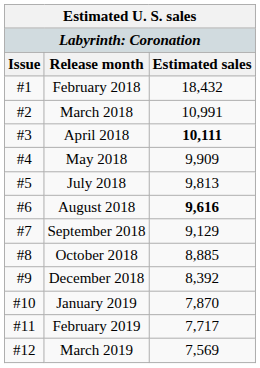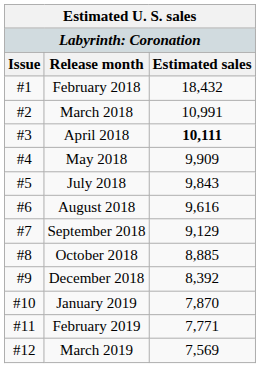 <table class="wikitable" style="text-align: center;" cellpadding="0" cellspacing="0">
 <tr>
 <th colspan="3">Estimated U. S. sales</th>
 </tr>
 <tr>
 <th colspan="3" style="background:#d1dbdf;"><em>Labyrinth: Coronation</em></th>
 </tr>
 <tr>
 <th>Issue</th>
 <th>Release month</th>
 <th>Estimated sales</th>
 </tr>
 <tr>
 <td>#1</td>
 <td>February 2018</td>
 <td>18,432</td>
 </tr>
 <tr>
 <td>#2</td>
 <td>March 2018</td>
 <td>10,991</td>
 </tr>
 <tr>
 <td>#3</td>
 <td>April 2018</td>
 <td><strong>10,111</strong></td>
 </tr>
 <tr>
 <td>#4</td>
 <td>May 2018</td>
 <td>9,909</td>
 </tr>
 <tr>
 <td>#5</td>
 <td>July 2018</td>
-<td>9,813</td>
+<td>9,843</td>
 </tr>
 <tr>
 <td>#6</td>
 <td>August 2018</td>
-<td><strong>9,616</strong></td>
+<td>9,616</td>
 </tr>
 <tr>
 <td>#7</td>
 <td>September 2018</td>
 <td>9,129</td>
 </tr>
 <tr>
 <td>#8</td>
 <td>October 2018</td>
 <td>8,885</td>
 </tr>
 <tr>
 <td>#9</td>
 <td>December 2018</td>
 <td>8,392</td>
 </tr>
 <tr>
 <td>#10</td>
 <td>January 2019</td>
 <td>7,870</td>
 </tr>
 <tr>
 <td>#11</td>
 <td>February 2019</td>
-<td>7,717</td>
+<td>7,771</td>
 </tr>
 <tr>
 <td>#12</td>
 <td>March 2019</td>
 <td>7,569</td>
 </tr>
 </table>
